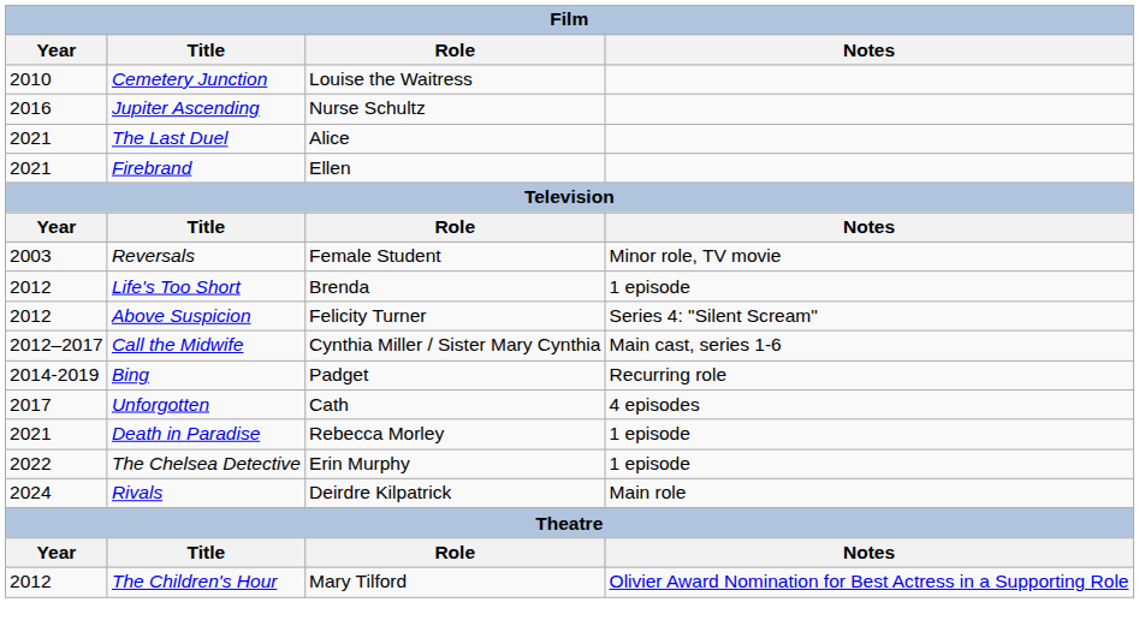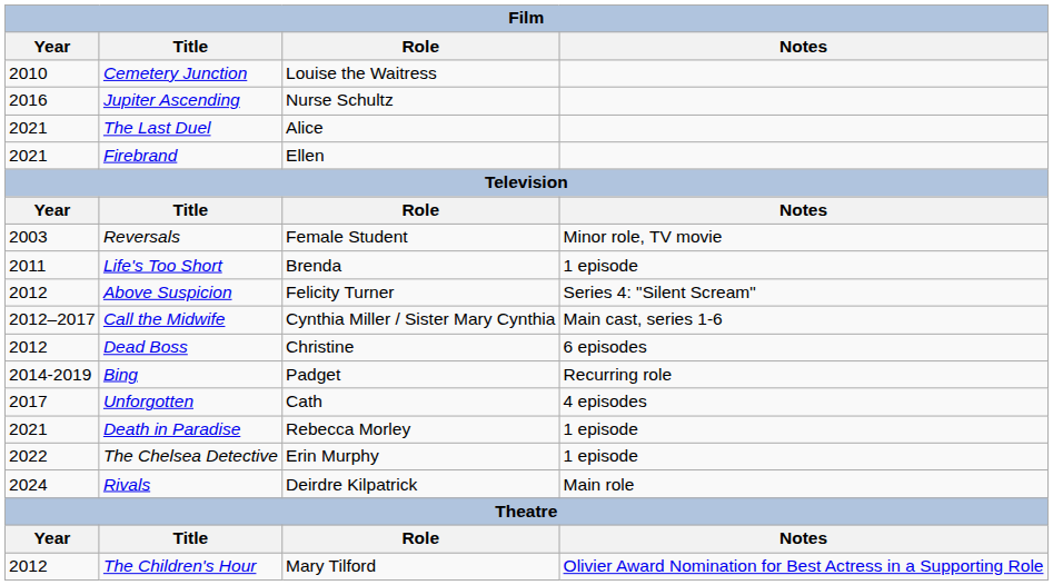 <table class="wikitable" border="1">
 <tr style="background:#ccc; text-align:center;">
 <th colspan="4" style="background: LightSteelBlue;">Film</th>
 </tr>
 <tr style="background:#ccc; text-align:center;">
 <th><strong>Year</strong></th>
 <th>Title</th>
 <th>Role</th>
 <th>Notes</th>
 </tr>
 <tr>
 <td>2010</td>
 <td><em><a href='#'>Cemetery Junction</a></em></td>
 <td>Louise the Waitress</td>
 <td></td>
 </tr>
 <tr>
 <td>2016</td>
 <td><em><a href='#'>Jupiter Ascending</a></em></td>
 <td>Nurse Schultz</td>
 <td></td>
 </tr>
 <tr>
 <td>2021</td>
 <td><em><a href='#'>The Last Duel</a></em></td>
 <td>Alice</td>
 <td></td>
 </tr>
 <tr>
 <td>2021</td>
 <td><em><a href='#'>Firebrand</a></em></td>
 <td>Ellen</td>
 <td></td>
 </tr>
 <tr style="background:#ccc; text-align:center;">
 <th colspan="4" style="background: LightSteelBlue;">Television</th>
 </tr>
 <tr style="background:#ccc; text-align:center;">
 <th>Year</th>
 <th>Title</th>
 <th>Role</th>
 <th>Notes</th>
 </tr>
 <tr>
 <td>2003</td>
 <td><em>Reversals</em></td>
 <td>Female Student</td>
 <td>Minor role, TV movie</td>
 </tr>
 <tr>
-<td>2012</td>
+<td>2011</td>
 <td><em><a href='#'>Life's Too Short</a></em></td>
 <td>Brenda</td>
 <td>1 episode</td>
 </tr>
 <tr>
 <td>2012</td>
 <td><em><a href='#'>Above Suspicion</a></em></td>
 <td>Felicity Turner</td>
 <td>Series 4: "Silent Scream"</td>
 </tr>
 <tr>
 <td>2012–2017</td>
 <td><em><a href='#'>Call the Midwife</a></em></td>
 <td>Cynthia Miller / Sister Mary Cynthia</td>
 <td>Main cast, series 1-6</td>
+</tr>
+<tr>
+<td>2012</td>
+<td><em><a href='#'>Dead Boss</a></em></td>
+<td>Christine</td>
+<td>6 episodes</td>
 </tr>
 <tr>
 <td>2014-2019</td>
 <td><em><a href='#'>Bing</a></em></td>
 <td>Padget</td>
 <td>Recurring role</td>
 </tr>
 <tr>
 <td>2017</td>
 <td><em><a href='#'>Unforgotten</a></em></td>
 <td>Cath</td>
 <td>4 episodes</td>
 </tr>
 <tr>
 <td>2021</td>
 <td><em><a href='#'>Death in Paradise</a></em></td>
 <td>Rebecca Morley</td>
 <td>1 episode</td>
 </tr>
 <tr>
 <td>2022</td>
 <td><em>The Chelsea Detective</em></td>
 <td>Erin Murphy</td>
 <td>1 episode</td>
 </tr>
 <tr>
 <td>2024</td>
 <td><em><a href='#'>Rivals</a></em></td>
 <td>Deirdre Kilpatrick</td>
 <td>Main role</td>
 </tr>
 <tr style="background:#ccc; text-align:center;">
 <th colspan="4" style="background: LightSteelBlue;">Theatre</th>
 </tr>
 <tr style="background:#ccc; text-align:center;">
 <th>Year</th>
 <th>Title</th>
 <th>Role</th>
 <th>Notes</th>
 </tr>
 <tr>
 <td>2012</td>
 <td><em><a href='#'>The Children's Hour</a></em></td>
 <td>Mary Tilford</td>
 <td><a href='#'>Olivier Award Nomination for Best Actress in a Supporting Role</a></td>
 </tr>
 </table>
